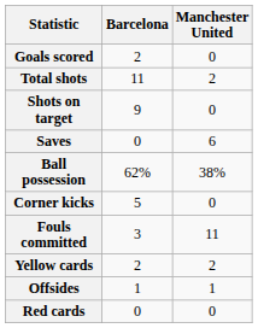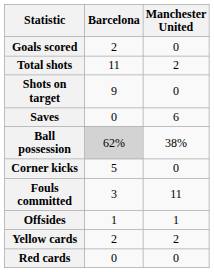 <table class="wikitable plainrowheaders" style="text-align:center">
 <tr>
 <th scope="col" style="width:100px">Statistic</th>
 <th scope="col" style="width:70px">Barcelona</th>
 <th scope="col" style="width:70px">Manchester United</th>
 </tr>
 <tr>
 <th scope=row>Goals scored</th>
 <td>2</td>
 <td>0</td>
 </tr>
 <tr>
 <th scope=row>Total shots</th>
 <td>11</td>
 <td>2</td>
 </tr>
 <tr>
 <th scope=row>Shots on target</th>
 <td>9</td>
 <td>0</td>
 </tr>
 <tr>
 <th scope=row>Saves</th>
 <td>0</td>
 <td>6</td>
 </tr>
 <tr>
 <th scope=row>Ball possession</th>
-<td>62%</td>
+<td style="background: lightgrey;">62%</td>
 <td>38%</td>
 </tr>
 <tr>
 <th scope=row>Corner kicks</th>
 <td>5</td>
 <td>0</td>
 </tr>
 <tr>
 <th scope=row>Fouls committed</th>
 <td>3</td>
 <td>11</td>
 </tr>
 <tr>
+<th scope=row>Offsides</th>
+<td>1</td>
+<td>1</td>
+</tr>
+<tr>
 <th scope=row>Yellow cards</th>
 <td>2</td>
 <td>2</td>
-</tr>
-<tr>
-<th scope=row>Offsides</th>
-<td>1</td>
-<td>1</td>
 </tr>
 <tr>
 <th scope=row>Red cards</th>
 <td>0</td>
 <td>0</td>
 </tr>
 </table>
